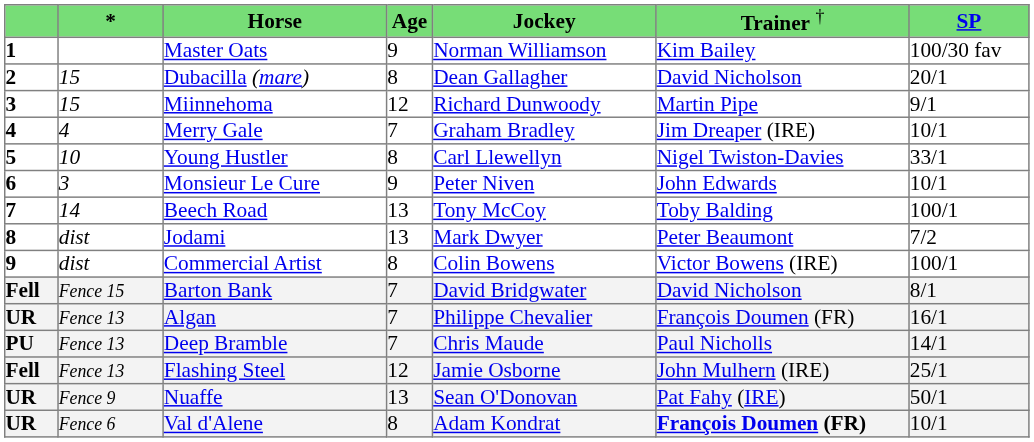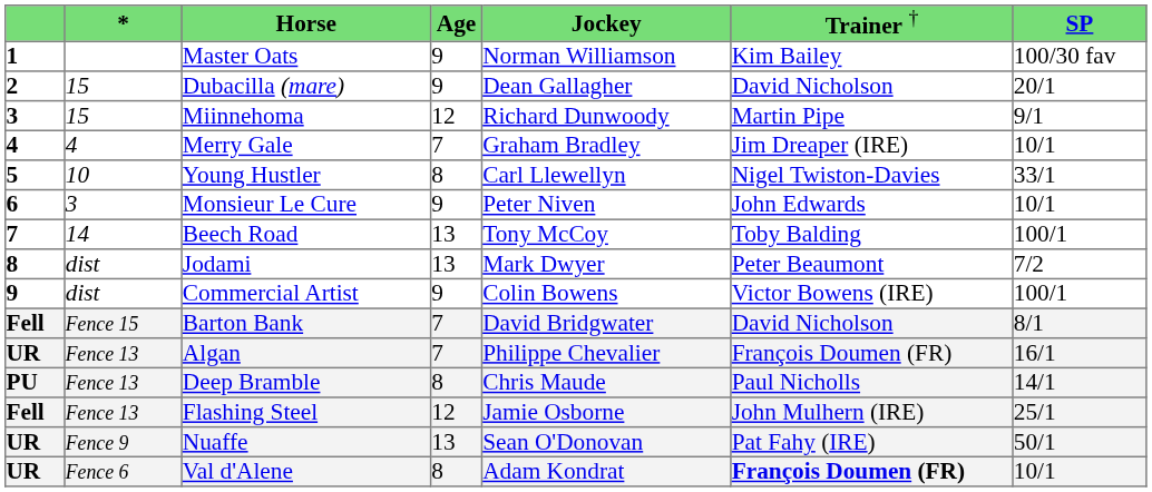 <table border="1" cellpadding="0" style="border-collapse: collapse; font-size:90%">
 <tr bgcolor="#77dd77" align="center">
 <td width="35px"></td>
 <td width="70px"><strong>*</strong></td>
 <td width="150px"><strong>Horse</strong></td>
 <td width="30px"><strong>Age</strong></td>
 <td width="150px"><strong>Jockey</strong></td>
 <td width="170px"><strong>Trainer</strong> <sup>†</sup></td>
 <td width="80px"><strong><a href='#'>SP</a></strong></td>
 </tr>
 <tr>
 <td><strong>1</strong></td>
 <td></td>
 <td><a href='#'>Master Oats</a></td>
 <td>9</td>
 <td><a href='#'>Norman Williamson</a></td>
 <td><a href='#'>Kim Bailey</a></td>
 <td>100/30 fav</td>
 </tr>
 <tr>
 <td><strong>2</strong></td>
 <td><em>15</em></td>
 <td><a href='#'>Dubacilla</a> <em>(<a href='#'>mare</a>)</em></td>
-<td>8</td>
+<td>9</td>
 <td><a href='#'>Dean Gallagher</a></td>
 <td><a href='#'>David Nicholson</a></td>
 <td>20/1</td>
 </tr>
 <tr>
 <td><strong>3</strong></td>
 <td><em>15</em></td>
 <td><a href='#'>Miinnehoma</a></td>
 <td>12</td>
 <td><a href='#'>Richard Dunwoody</a></td>
 <td><a href='#'>Martin Pipe</a></td>
 <td>9/1</td>
 </tr>
 <tr>
 <td><strong>4</strong></td>
 <td><em>4</em></td>
 <td><a href='#'>Merry Gale</a></td>
 <td>7</td>
 <td><a href='#'>Graham Bradley</a></td>
 <td><a href='#'>Jim Dreaper</a> (IRE)</td>
 <td>10/1</td>
 </tr>
 <tr>
 <td><strong>5</strong></td>
 <td><em>10</em></td>
 <td><a href='#'>Young Hustler</a></td>
 <td>8</td>
 <td><a href='#'>Carl Llewellyn</a></td>
 <td><a href='#'>Nigel Twiston-Davies</a></td>
 <td>33/1</td>
 </tr>
 <tr>
 <td><strong>6</strong></td>
 <td><em>3</em></td>
 <td><a href='#'>Monsieur Le Cure</a></td>
 <td>9</td>
 <td><a href='#'>Peter Niven</a></td>
 <td><a href='#'>John Edwards</a></td>
 <td>10/1</td>
 </tr>
 <tr>
 <td><strong>7</strong></td>
 <td><em>14</em></td>
 <td><a href='#'>Beech Road</a></td>
 <td>13</td>
 <td><a href='#'>Tony McCoy</a></td>
 <td><a href='#'>Toby Balding</a></td>
 <td>100/1</td>
 </tr>
 <tr>
 <td><strong>8</strong></td>
 <td><em>dist</em></td>
 <td><a href='#'>Jodami</a></td>
 <td>13</td>
 <td><a href='#'>Mark Dwyer</a></td>
 <td><a href='#'>Peter Beaumont</a></td>
 <td>7/2</td>
 </tr>
 <tr>
 <td><strong>9</strong></td>
 <td><em>dist</em></td>
 <td><a href='#'>Commercial Artist</a></td>
-<td>8</td>
+<td>9</td>
 <td><a href='#'>Colin Bowens</a></td>
 <td><a href='#'>Victor Bowens</a> (IRE)</td>
 <td>100/1</td>
 </tr>
 <tr bgcolor="#f3f3f3">
 <td><strong>Fell</strong></td>
 <td><small><em>Fence 15</em></small></td>
 <td><a href='#'>Barton Bank</a></td>
 <td>7</td>
 <td><a href='#'>David Bridgwater</a></td>
 <td><a href='#'>David Nicholson</a></td>
 <td>8/1</td>
 </tr>
 <tr bgcolor="#f3f3f3">
 <td><strong>UR</strong></td>
 <td><small><em>Fence 13</em></small></td>
 <td><a href='#'>Algan</a></td>
 <td>7</td>
 <td><a href='#'>Philippe Chevalier</a></td>
 <td><a href='#'>François Doumen</a> (FR)</td>
 <td>16/1</td>
 </tr>
 <tr bgcolor="#f3f3f3">
 <td><strong>PU</strong></td>
 <td><small><em>Fence 13</em></small></td>
 <td><a href='#'>Deep Bramble</a></td>
-<td>7</td>
+<td>8</td>
 <td><a href='#'>Chris Maude</a></td>
 <td><a href='#'>Paul Nicholls</a></td>
 <td>14/1</td>
 </tr>
 <tr bgcolor="#f3f3f3">
 <td><strong>Fell</strong></td>
 <td><small><em>Fence 13</em></small></td>
 <td><a href='#'>Flashing Steel</a></td>
 <td>12</td>
 <td><a href='#'>Jamie Osborne</a></td>
 <td><a href='#'>John Mulhern</a> (IRE)</td>
 <td>25/1</td>
 </tr>
 <tr bgcolor="#f3f3f3">
 <td><strong>UR</strong></td>
 <td><small><em>Fence 9</em></small></td>
 <td><a href='#'>Nuaffe</a></td>
 <td>13</td>
 <td><a href='#'>Sean O'Donovan</a></td>
 <td><a href='#'>Pat Fahy</a> (<a href='#'>IRE</a>)</td>
 <td>50/1</td>
 </tr>
 <tr bgcolor="#f3f3f3">
 <td><strong>UR</strong></td>
 <td><small><em>Fence 6</em></small></td>
 <td><a href='#'>Val d'Alene</a></td>
 <td>8</td>
 <td><a href='#'>Adam Kondrat</a></td>
 <td><strong><a href='#'>François Doumen</a> (FR)</strong></td>
 <td>10/1</td>
 </tr>
 </table>
